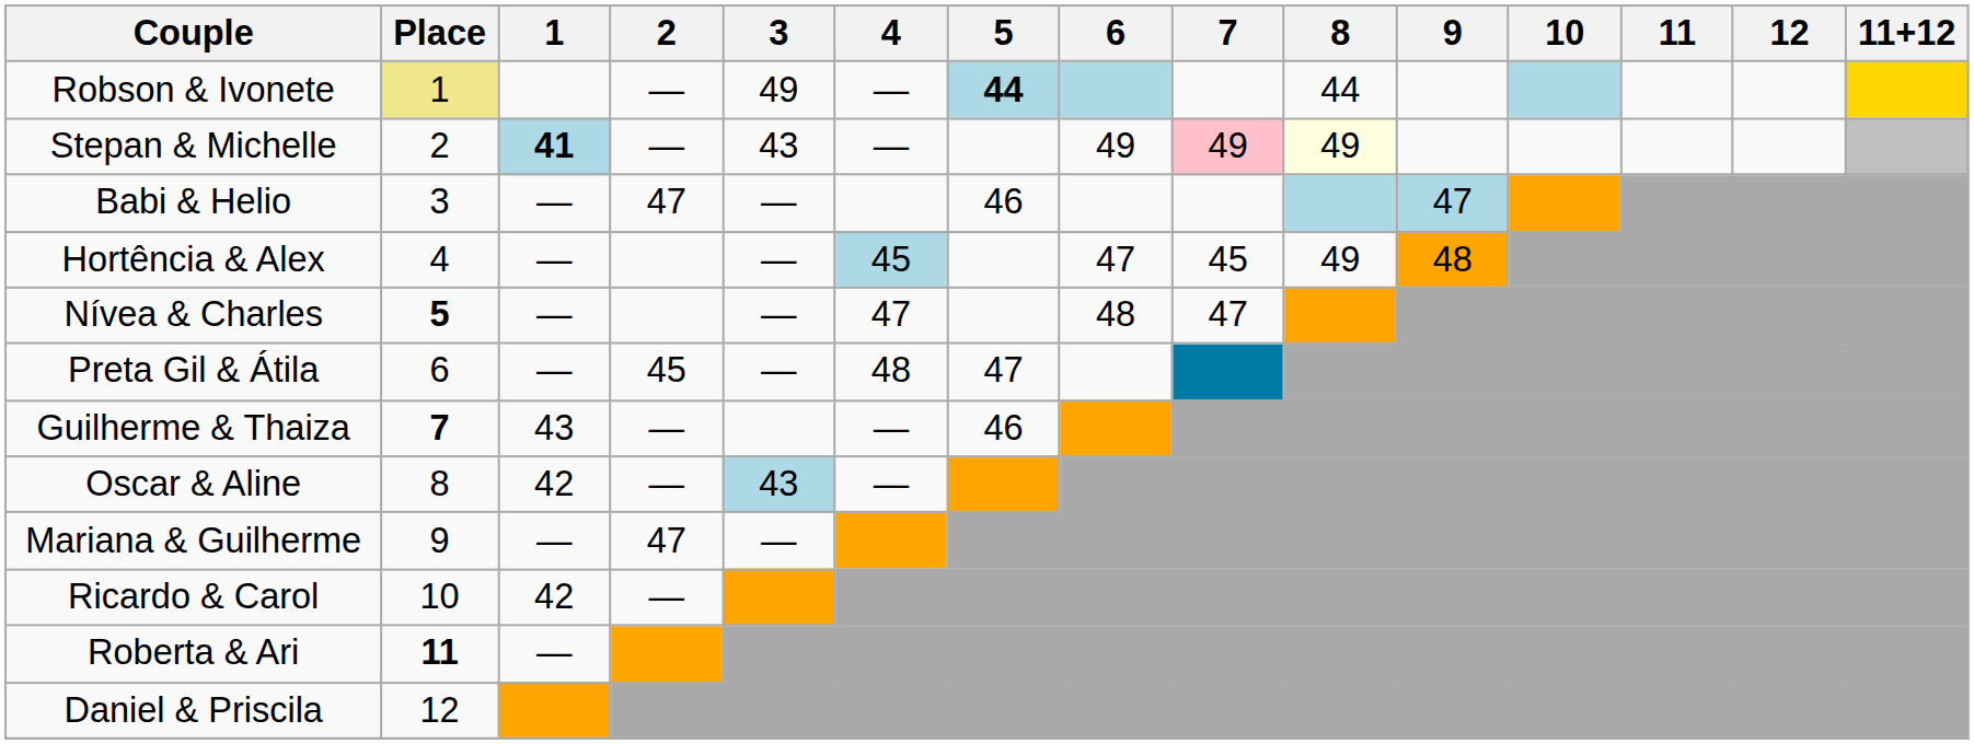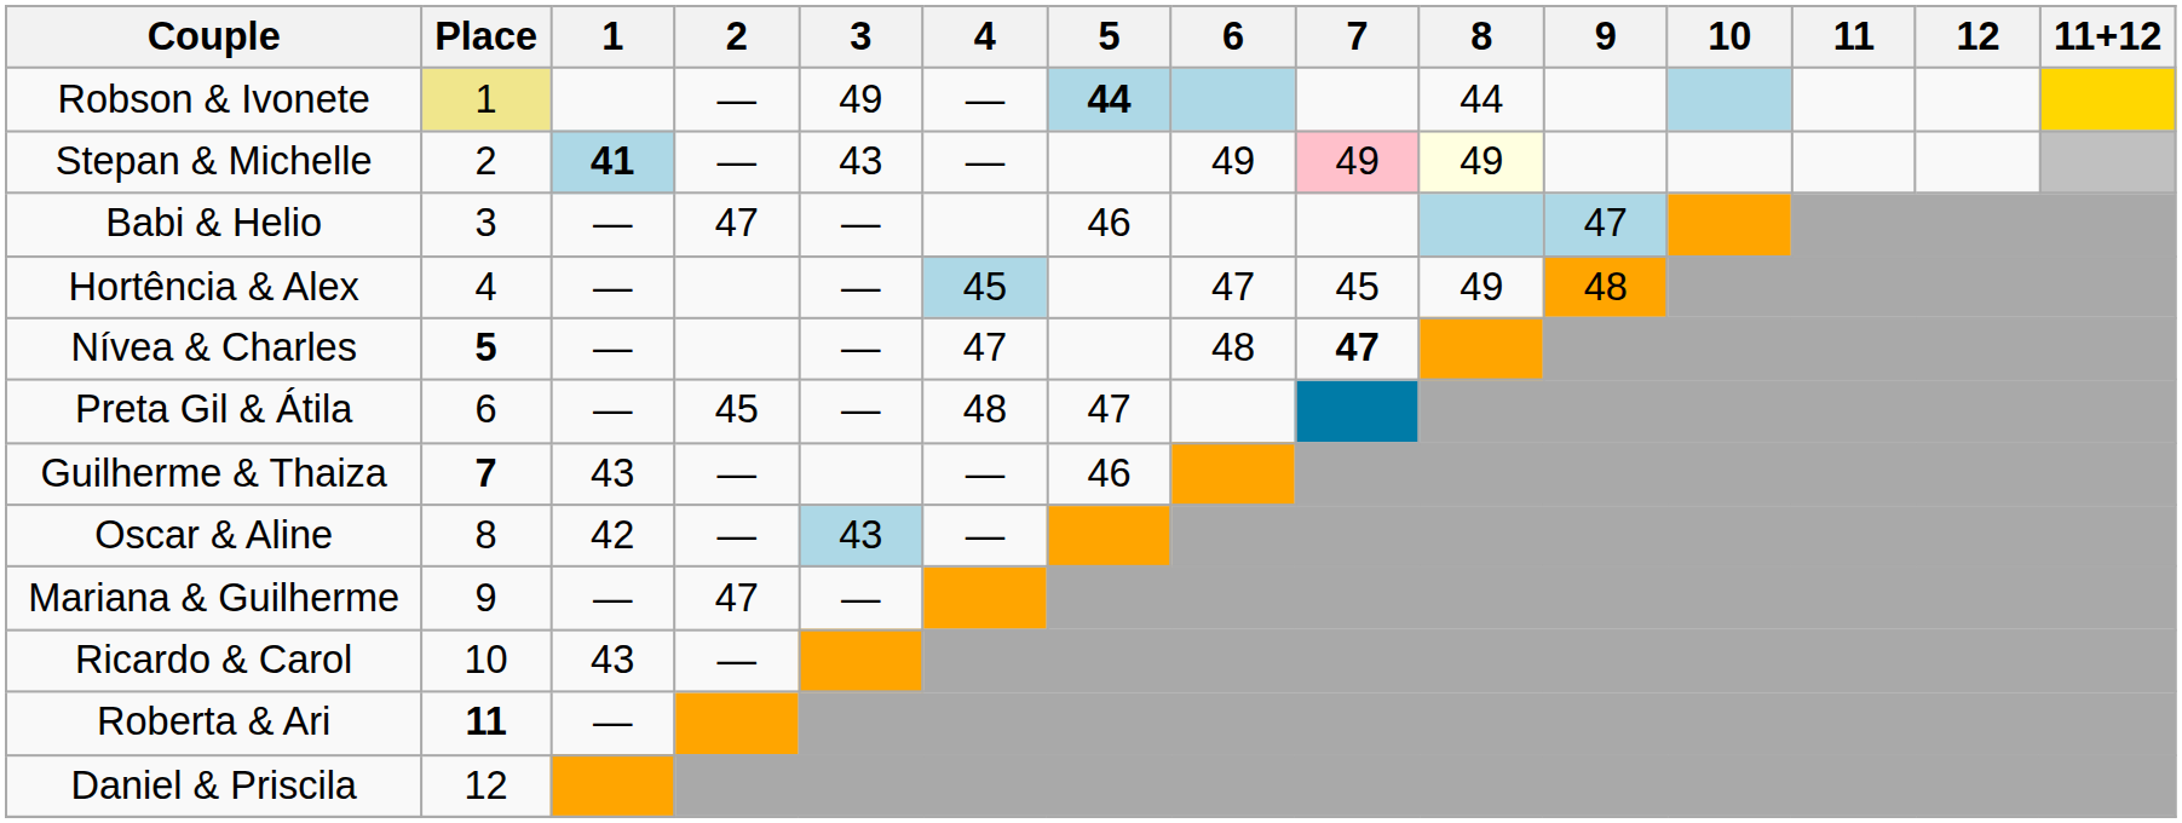 <table class="wikitable sortable"  style="margin:auto; text-align:center; white-space:nowrap; width:100%;">
 <tr>
 <th width=060>Couple</th>
 <th width=040>Place</th>
 <th width=040>1</th>
 <th width=040>2</th>
 <th width=040>3</th>
 <th width=040>4</th>
 <th width=040>5</th>
 <th width=040>6</th>
 <th width=040>7</th>
 <th width=040>8</th>
 <th width=040>9</th>
 <th width=040>10</th>
 <th width=040>11</th>
 <th width=040>12</th>
 <th width=040>11+12</th>
 </tr>
 <tr>
 <td>Robson & Ivonete</td>
 <td style="background: khaki;">1</td>
 <td></td>
 <td>—</td>
 <td>49</td>
 <td>—</td>
 <td bgcolor="ADD8E6"><strong>44</strong></td>
 <td bgcolor="ADD8E6"></td>
 <td></td>
 <td>44</td>
 <td></td>
 <td bgcolor="ADD8E6"></td>
 <td></td>
 <td><em></em></td>
 <td bgcolor="FFD700"><em></em></td>
 </tr>
 <tr>
 <td>Stepan & Michelle</td>
 <td>2</td>
 <td bgcolor="ADD8E6"><strong>41</strong></td>
 <td>—</td>
 <td>43</td>
 <td>—</td>
 <td></td>
 <td>49</td>
 <td style="background: pink;">49</td>
 <td style="background: lightyellow;">49</td>
 <td></td>
 <td></td>
 <td><em></em></td>
 <td></td>
 <td bgcolor="C0C0C0"></td>
 </tr>
 <tr>
 <td>Babi & Helio</td>
 <td>3</td>
 <td>—</td>
 <td>47</td>
 <td>—</td>
 <td></td>
 <td>46</td>
 <td></td>
 <td><em></em></td>
 <td bgcolor="ADD8E6"></td>
 <td bgcolor="ADD8E6">47</td>
 <td bgcolor="FFA500"><em></em></td>
 <td bgcolor="A9A9A9" colspan=3></td>
 </tr>
 <tr>
 <td>Hortência & Alex</td>
 <td>4</td>
 <td>—</td>
 <td></td>
 <td>—</td>
 <td bgcolor="ADD8E6">45</td>
 <td></td>
 <td>47</td>
 <td>45</td>
 <td>49</td>
 <td bgcolor="FFA500">48</td>
 <td bgcolor="A9A9A9" colspan=4></td>
 </tr>
 <tr>
 <td>Nívea & Charles</td>
 <td><strong>5</strong></td>
 <td>—</td>
 <td></td>
 <td>—</td>
 <td>47</td>
 <td></td>
 <td>48</td>
-<td>47</td>
+<td><strong>47</strong></td>
 <td bgcolor="FFA500"></td>
 <td bgcolor="A9A9A9" colspan=5></td>
 </tr>
 <tr>
 <td>Preta Gil & Átila</td>
 <td>6</td>
 <td>—</td>
 <td>45</td>
 <td>—</td>
 <td>48</td>
 <td>47</td>
 <td></td>
 <td bgcolor="007BA7"></td>
 <td bgcolor="A9A9A9" colspan=6></td>
 </tr>
 <tr>
 <td>Guilherme & Thaiza</td>
 <td><strong>7</strong></td>
 <td>43</td>
 <td>—</td>
 <td></td>
 <td>—</td>
 <td>46</td>
 <td bgcolor="FFA500"></td>
 <td bgcolor="A9A9A9" colspan=7></td>
 </tr>
 <tr>
 <td>Oscar & Aline</td>
 <td>8</td>
 <td>42</td>
 <td>—</td>
 <td bgcolor="ADD8E6">43</td>
 <td>—</td>
 <td bgcolor="FFA500"></td>
 <td bgcolor="A9A9A9" colspan=8></td>
 </tr>
 <tr>
 <td>Mariana & Guilherme</td>
 <td>9</td>
 <td>—</td>
 <td>47</td>
 <td>—</td>
 <td bgcolor="FFA500"></td>
 <td bgcolor="A9A9A9" colspan=9></td>
 </tr>
 <tr>
 <td>Ricardo & Carol</td>
 <td>10</td>
-<td>42</td>
+<td>43</td>
 <td>—</td>
 <td bgcolor="FFA500"></td>
 <td bgcolor="A9A9A9" colspan=10></td>
 </tr>
 <tr>
 <td>Roberta & Ari</td>
 <td><strong>11</strong></td>
 <td>—</td>
 <td bgcolor="FFA500"></td>
 <td bgcolor="A9A9A9" colspan=11></td>
 </tr>
 <tr>
 <td>Daniel & Priscila</td>
 <td>12</td>
 <td bgcolor="FFA500"></td>
 <td bgcolor="A9A9A9" colspan=12></td>
 </tr>
 <tr>
 </tr>
 </table>
